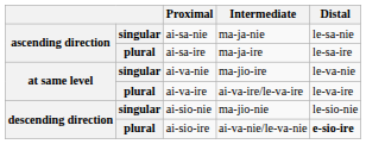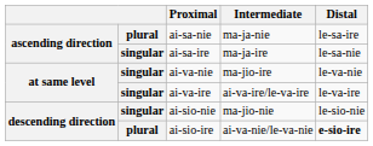 <table class="wikitable">
 <tr>
 <th colspan="2"></th>
 <th>Proximal</th>
 <th>Intermediate</th>
 <th>Distal</th>
 </tr>
 <tr>
 <th rowspan="2">ascending direction</th>
-<th>singular</th>
+<th>plural</th>
 <td>ai-sa-nie</td>
 <td>ma-ja-nie</td>
-<td>le-sa-nie</td>
+<td>le-sa-ire</td>
 </tr>
 <tr>
-<th>plural</th>
+<th>singular</th>
 <td>ai-sa-ire</td>
 <td>ma-ja-ire</td>
-<td>le-sa-ire</td>
+<td>le-sa-nie</td>
 </tr>
 <tr>
 <th rowspan="2">at same level</th>
 <th>singular</th>
 <td>ai-va-nie</td>
 <td>ma-jio-ire</td>
 <td>le-va-nie</td>
 </tr>
 <tr>
-<th>plural</th>
+<th>singular</th>
 <td>ai-va-ire</td>
 <td>ai-va-ire/le-va-ire</td>
 <td>le-va-ire</td>
 </tr>
 <tr>
 <th rowspan="2">descending direction</th>
 <th>singular</th>
 <td>ai-sio-nie</td>
 <td>ma-jio-nie</td>
 <td>le-sio-nie</td>
 </tr>
 <tr>
 <th>plural</th>
 <td>ai-sio-ire</td>
 <td>ai-va-nie/le-va-nie</td>
 <td><strong>e-sio-ire</strong></td>
 </tr>
 </table>
